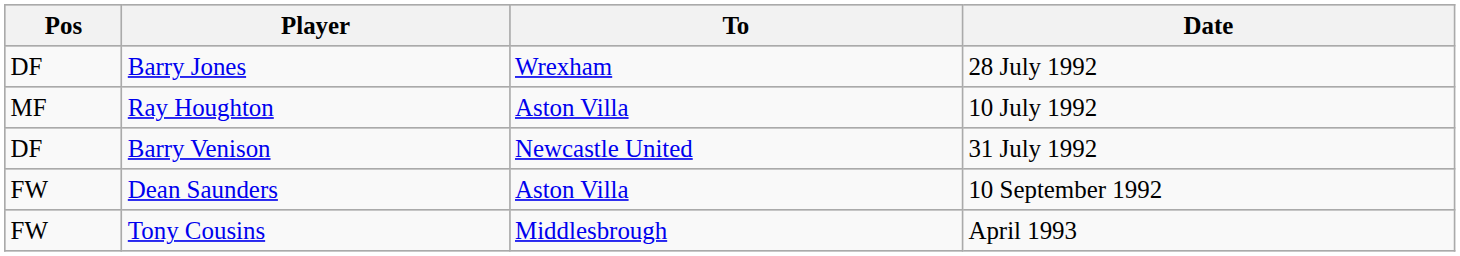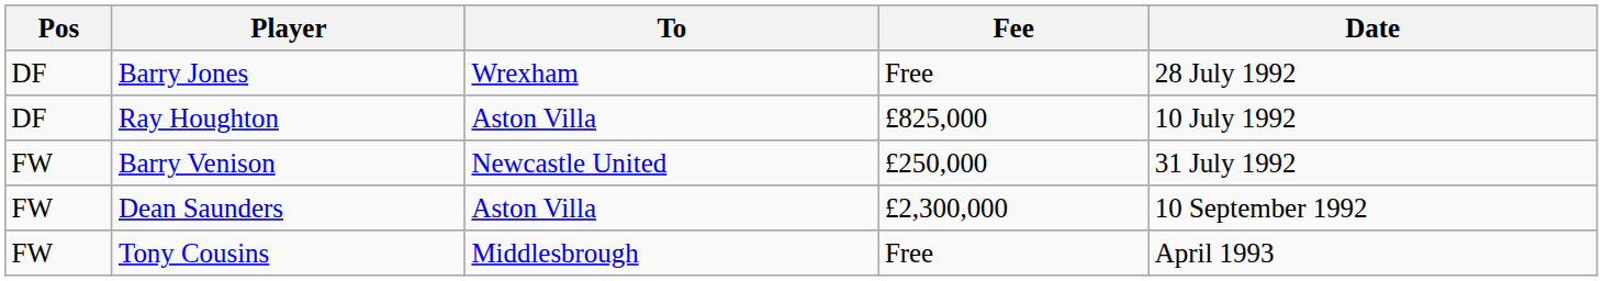 <table width=70% class="wikitable" style="text-align:center; font-size:95%; text-align:left">
 <tr>
 <th>Pos</th>
 <th>Player</th>
 <th>To</th>
+<th>Fee</th>
 <th>Date</th>
 </tr>
 <tr --->
 <td>DF</td>
 <td> <a href='#'>Barry Jones</a></td>
 <td> <a href='#'>Wrexham</a></td>
+<td>Free</td>
 <td>28 July 1992</td>
 </tr>
 <tr --->
-<td>MF</td>
+<td>DF</td>
 <td> <a href='#'>Ray Houghton</a></td>
 <td> <a href='#'>Aston Villa</a></td>
+<td>£825,000</td>
 <td>10 July 1992</td>
 </tr>
 <tr --->
-<td>DF</td>
+<td>FW</td>
 <td> <a href='#'>Barry Venison</a></td>
 <td> <a href='#'>Newcastle United</a></td>
+<td>£250,000</td>
 <td>31 July 1992</td>
 </tr>
 <tr --->
 <td>FW</td>
 <td> <a href='#'>Dean Saunders</a></td>
 <td> <a href='#'>Aston Villa</a></td>
+<td>£2,300,000</td>
 <td>10 September 1992</td>
 </tr>
 <tr --->
 <td>FW</td>
 <td> <a href='#'>Tony Cousins</a></td>
 <td> <a href='#'>Middlesbrough</a></td>
+<td>Free</td>
 <td>April 1993</td>
 </tr>
 </table>
